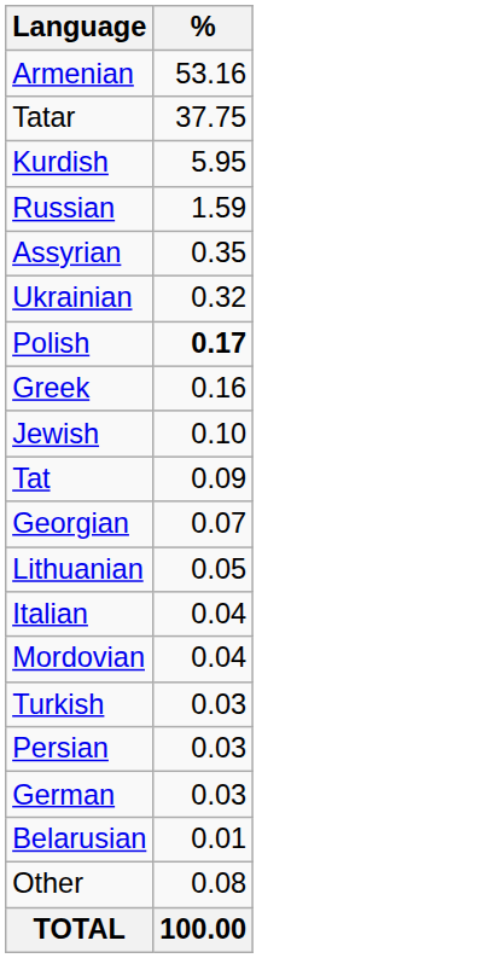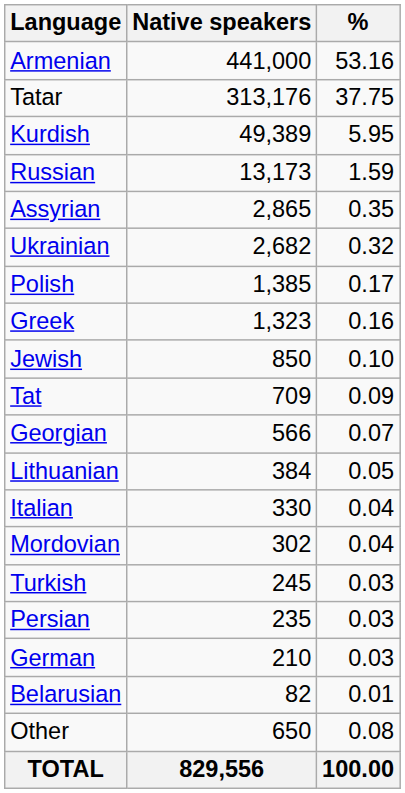 <table class="wikitable sortable">
 <tr>
 <th>Language</th>
+<th>Native speakers</th>
 <th>%</th>
 </tr>
 <tr>
 <td><a href='#'>Armenian</a></td>
+<td align="right">441,000</td>
 <td align="right">53.16</td>
 </tr>
 <tr>
 <td>Tatar</td>
+<td align="right">313,176</td>
 <td align="right">37.75</td>
 </tr>
 <tr>
 <td><a href='#'>Kurdish</a></td>
+<td align="right">49,389</td>
 <td align="right">5.95</td>
 </tr>
 <tr>
 <td><a href='#'>Russian</a></td>
+<td align="right">13,173</td>
 <td align="right">1.59</td>
 </tr>
 <tr>
 <td><a href='#'>Assyrian</a></td>
+<td align="right">2,865</td>
 <td align="right">0.35</td>
 </tr>
 <tr>
 <td><a href='#'>Ukrainian</a></td>
+<td align="right">2,682</td>
 <td align="right">0.32</td>
 </tr>
 <tr>
 <td><a href='#'>Polish</a></td>
-<td align="right"><strong>0.17</strong></td>
+<td align="right">1,385</td>
+<td align="right">0.17</td>
 </tr>
 <tr>
 <td><a href='#'>Greek</a></td>
+<td align="right">1,323</td>
 <td align="right">0.16</td>
 </tr>
 <tr>
 <td><a href='#'>Jewish</a></td>
+<td align="right">850</td>
 <td align="right">0.10</td>
 </tr>
 <tr>
 <td><a href='#'>Tat</a></td>
+<td align="right">709</td>
 <td align="right">0.09</td>
 </tr>
 <tr>
 <td><a href='#'>Georgian</a></td>
+<td align="right">566</td>
 <td align="right">0.07</td>
 </tr>
 <tr>
 <td><a href='#'>Lithuanian</a></td>
+<td align="right">384</td>
 <td align="right">0.05</td>
 </tr>
 <tr>
 <td><a href='#'>Italian</a></td>
+<td align="right">330</td>
 <td align="right">0.04</td>
 </tr>
 <tr>
 <td><a href='#'>Mordovian</a></td>
+<td align="right">302</td>
 <td align="right">0.04</td>
 </tr>
 <tr>
 <td><a href='#'>Turkish</a></td>
+<td align="right">245</td>
 <td align="right">0.03</td>
 </tr>
 <tr>
 <td><a href='#'>Persian</a></td>
+<td align="right">235</td>
 <td align="right">0.03</td>
 </tr>
 <tr>
 <td><a href='#'>German</a></td>
+<td align="right">210</td>
 <td align="right">0.03</td>
 </tr>
 <tr>
 <td><a href='#'>Belarusian</a></td>
+<td align="right">82</td>
 <td align="right">0.01</td>
 </tr>
 <tr>
 <td>Other</td>
+<td align="right">650</td>
 <td align="right">0.08</td>
 </tr>
 <tr>
 <th>TOTAL</th>
+<th>829,556</th>
 <th>100.00</th>
 </tr>
 </table>
